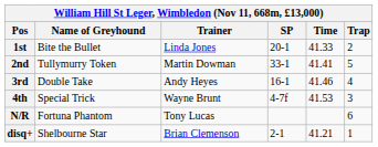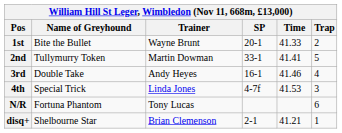 <table class="wikitable">
 <tr>
 <th colspan="6"><a href='#'>William Hill St Leger</a>, <a href='#'>Wimbledon</a> (Nov 11, 668m, £13,000)</th>
 </tr>
 <tr>
 <th width=30>Pos</th>
 <th width=180>Name of Greyhound</th>
 <th width=150>Trainer</th>
 <th width=50>SP</th>
 <th width=50>Time</th>
 <th width=30>Trap</th>
 </tr>
 <tr>
 <th>1st</th>
 <td>Bite the Bullet</td>
-<td><a href='#'>Linda Jones</a></td>
+<td>Wayne Brunt</td>
 <td>20-1</td>
 <td>41.33</td>
 <td>2</td>
 </tr>
 <tr>
 <th>2nd</th>
 <td>Tullymurry Token</td>
 <td>Martin Dowman</td>
 <td>33-1</td>
 <td>41.41</td>
 <td>5</td>
 </tr>
 <tr>
 <th>3rd</th>
 <td>Double Take</td>
 <td>Andy Heyes</td>
 <td>16-1</td>
 <td>41.46</td>
 <td>4</td>
 </tr>
 <tr>
 <th>4th</th>
 <td>Special Trick</td>
-<td>Wayne Brunt</td>
+<td><a href='#'>Linda Jones</a></td>
 <td>4-7f</td>
 <td>41.53</td>
 <td>3</td>
 </tr>
 <tr>
 <th>N/R</th>
 <td>Fortuna Phantom</td>
 <td>Tony Lucas</td>
 <td></td>
 <td></td>
 <td>6</td>
 </tr>
 <tr>
 <th>disq+</th>
 <td>Shelbourne Star</td>
 <td><a href='#'>Brian Clemenson</a></td>
 <td>2-1</td>
 <td>41.21</td>
 <td>1</td>
 </tr>
 </table>
